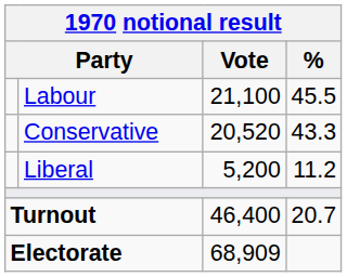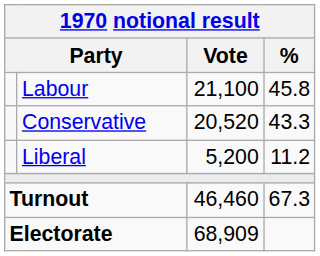 <table class="wikitable">
 <tr>
 <th colspan="4"><a href='#'>1970</a> <a href='#'>notional result</a></th>
 </tr>
 <tr>
 <th bgcolor="#DDDDFF" width="130px" colspan="2">Party</th>
 <th bgcolor="#DDDDFF" width="50px">Vote</th>
 <th bgcolor="#DDDDFF" width="30px">%</th>
 </tr>
 <tr>
 <td></td>
 <td><a href='#'>Labour</a></td>
 <td align=right>21,100</td>
-<td align=right>45.5</td>
+<td align=right>45.8</td>
 </tr>
 <tr>
 <td></td>
 <td><a href='#'>Conservative</a></td>
 <td align=right>20,520</td>
 <td align=right>43.3</td>
 </tr>
 <tr>
 <td></td>
 <td><a href='#'>Liberal</a></td>
 <td align=right>5,200</td>
 <td align=right>11.2</td>
 </tr>
 <tr>
 <td colspan="4" bgcolor="#EAECF0"></td>
 </tr>
 <tr>
 <td colspan="2"><strong>Turnout</strong></td>
-<td align=right>46,400</td>
-<td align=right>20.7</td>
+<td align=right>46,460</td>
+<td align=right>67.3</td>
 </tr>
 <tr>
 <td colspan="2"><strong>Electorate</strong></td>
 <td align=right>68,909</td>
 </tr>
 </table>
